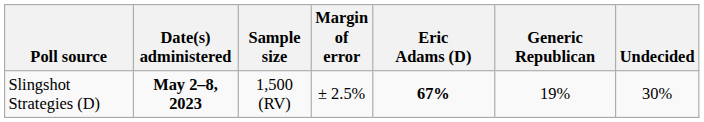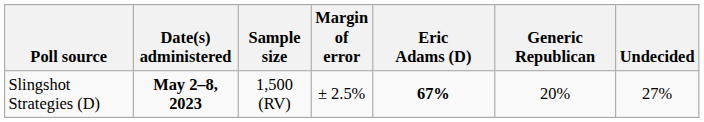 <table class="wikitable" style="font-size:90%;text-align:center;">
 <tr valign=bottom>
 <th>Poll source</th>
 <th>Date(s)<br>administered</th>
 <th>Sample<br>size</th>
 <th>Margin<br>of error</th>
 <th style="width:100px;">Eric<br>Adams (D)</th>
 <th style="width:100px;">Generic<br>Republican</th>
 <th>Undecided</th>
 </tr>
 <tr>
 <td style="text-align:left;">Slingshot Strategies (D)</td>
 <td><strong>May 2–8, 2023</strong></td>
 <td>1,500 (RV)</td>
 <td>± 2.5%</td>
 <td><strong>67%</strong></td>
-<td>19%</td>
-<td>30%</td>
+<td>20%</td>
+<td>27%</td>
 </tr>
 </table>
